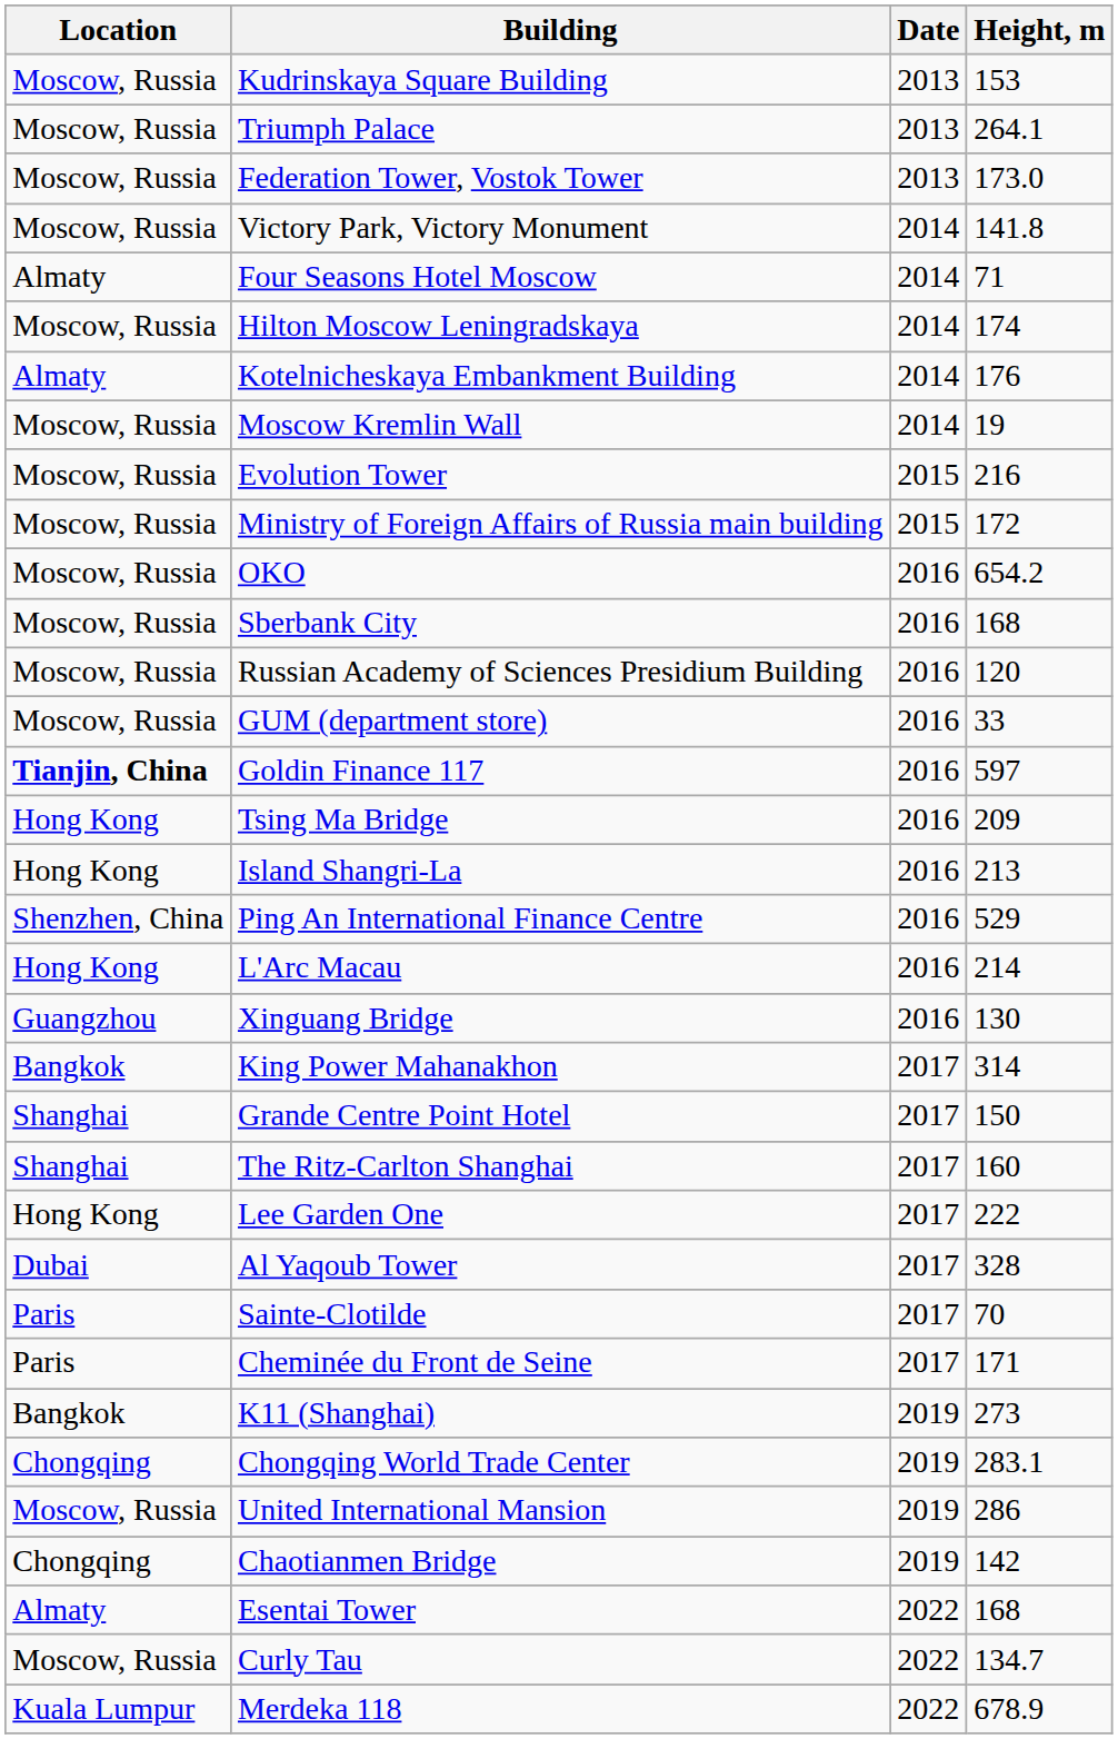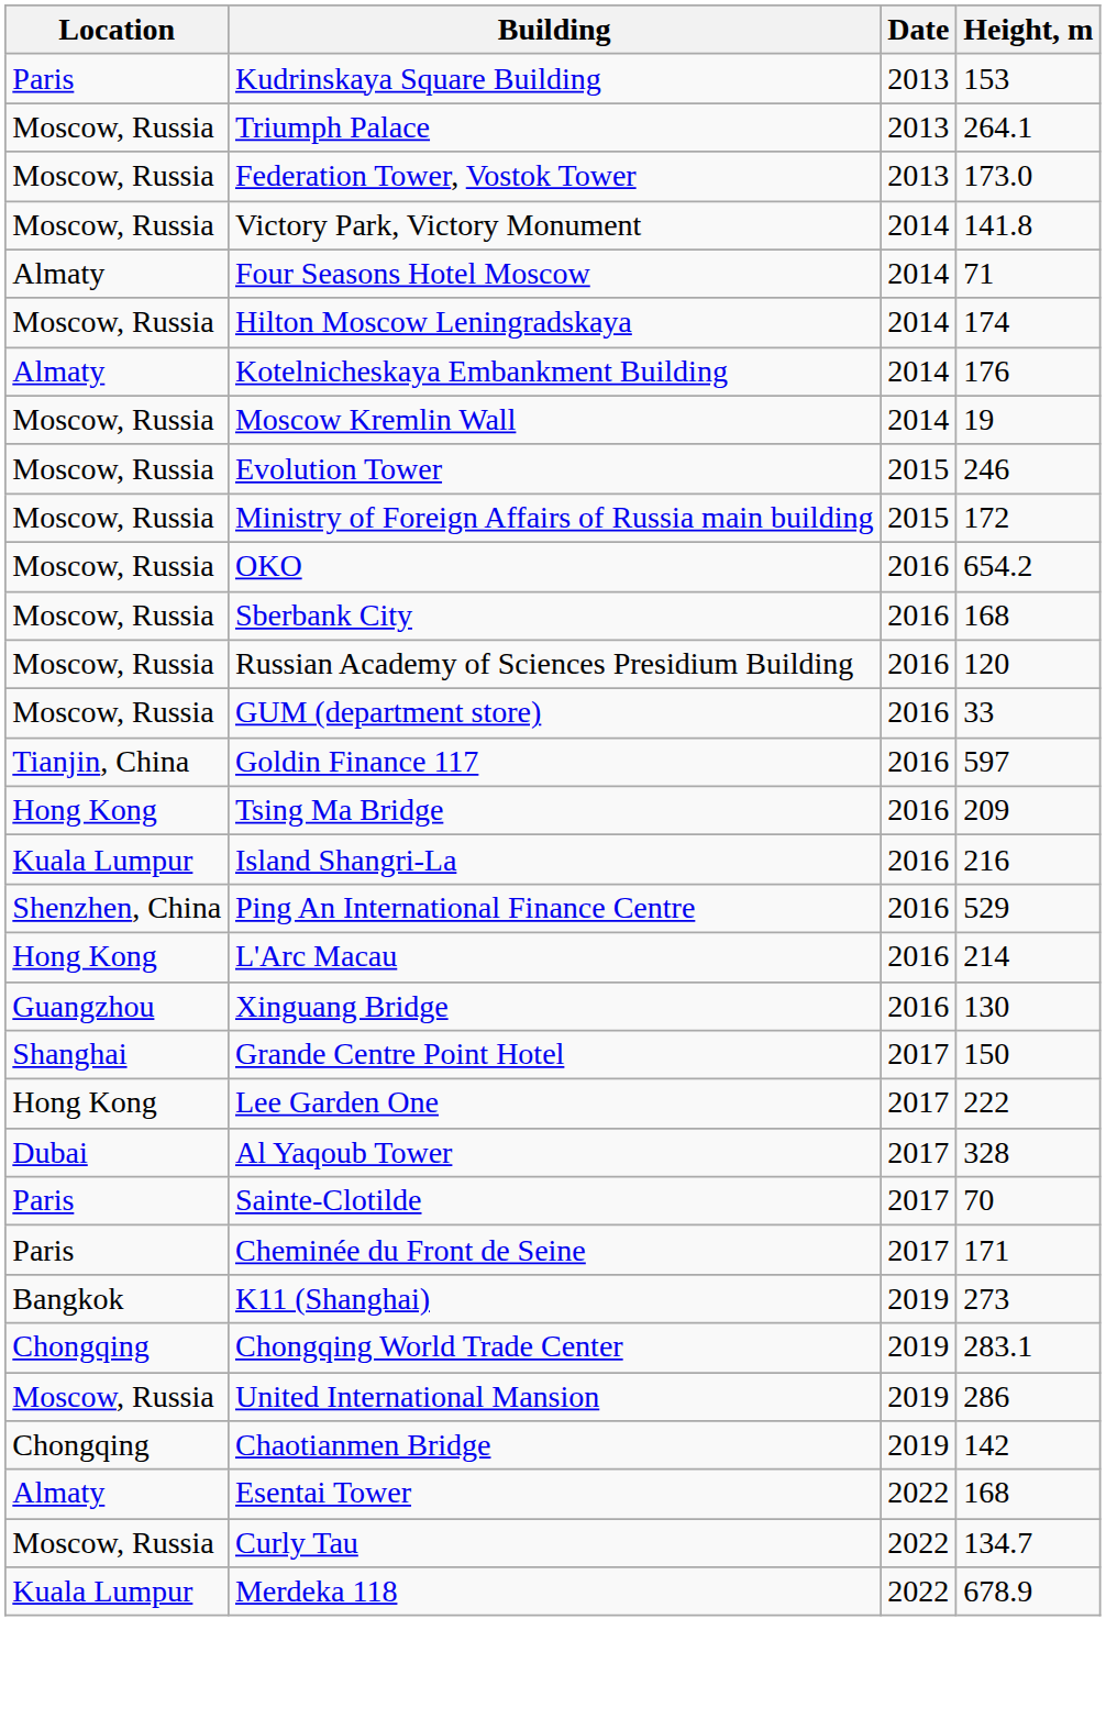 <table class="wikitable sortable">
 <tr>
 <th>Location</th>
 <th>Building</th>
 <th>Date</th>
 <th>Height, m</th>
 </tr>
 <tr>
-<td><a href='#'>Moscow</a>, Russia</td>
+<td><a href='#'>Paris</a></td>
 <td><a href='#'>Kudrinskaya Square Building</a></td>
 <td>2013</td>
 <td>153</td>
 </tr>
 <tr>
 <td>Moscow, Russia</td>
 <td><a href='#'>Triumph Palace</a></td>
 <td>2013</td>
 <td>264.1</td>
 </tr>
 <tr>
 <td>Moscow, Russia</td>
 <td><a href='#'>Federation Tower</a>, <a href='#'>Vostok Tower</a></td>
 <td>2013</td>
 <td>173.0</td>
 </tr>
 <tr>
 <td>Moscow, Russia</td>
 <td>Victory Park, Victory Monument</td>
 <td>2014</td>
 <td>141.8</td>
 </tr>
 <tr>
 <td>Almaty</td>
 <td><a href='#'>Four Seasons Hotel Moscow</a></td>
 <td>2014</td>
 <td>71</td>
 </tr>
 <tr>
 <td>Moscow, Russia</td>
 <td><a href='#'>Hilton Moscow Leningradskaya</a></td>
 <td>2014</td>
 <td>174</td>
 </tr>
 <tr>
 <td><a href='#'>Almaty</a></td>
 <td><a href='#'>Kotelnicheskaya Embankment Building</a></td>
 <td>2014</td>
 <td>176</td>
 </tr>
 <tr>
 <td>Moscow, Russia</td>
 <td><a href='#'>Moscow Kremlin Wall</a></td>
 <td>2014</td>
 <td>19</td>
 </tr>
 <tr>
 <td>Moscow, Russia</td>
 <td><a href='#'>Evolution Tower</a></td>
 <td>2015</td>
-<td>216</td>
+<td>246</td>
 </tr>
 <tr>
 <td>Moscow, Russia</td>
 <td><a href='#'>Ministry of Foreign Affairs of Russia main building</a></td>
 <td>2015</td>
 <td>172</td>
 </tr>
 <tr>
 <td>Moscow, Russia</td>
 <td><a href='#'>OKO</a></td>
 <td>2016</td>
 <td>654.2</td>
 </tr>
 <tr>
 <td>Moscow, Russia</td>
 <td><a href='#'>Sberbank City</a></td>
 <td>2016</td>
 <td>168</td>
 </tr>
 <tr>
 <td>Moscow, Russia</td>
 <td>Russian Academy of Sciences Presidium Building</td>
 <td>2016</td>
 <td>120</td>
 </tr>
 <tr>
 <td>Moscow, Russia</td>
 <td><a href='#'>GUM (department store)</a></td>
 <td>2016</td>
 <td>33</td>
 </tr>
 <tr>
-<td><strong><a href='#'>Tianjin</a>, China</strong></td>
+<td><a href='#'>Tianjin</a>, China</td>
 <td><a href='#'>Goldin Finance 117</a></td>
 <td>2016</td>
 <td>597</td>
 </tr>
 <tr>
 <td><a href='#'>Hong Kong</a></td>
 <td><a href='#'>Tsing Ma Bridge</a></td>
 <td>2016</td>
 <td>209</td>
 </tr>
 <tr>
-<td>Hong Kong</td>
+<td><a href='#'>Kuala Lumpur</a></td>
 <td><a href='#'>Island Shangri-La</a></td>
 <td>2016</td>
-<td>213</td>
+<td>216</td>
 </tr>
 <tr>
 <td><a href='#'>Shenzhen</a>, China</td>
 <td><a href='#'>Ping An International Finance Centre</a></td>
 <td>2016</td>
 <td>529</td>
 </tr>
 <tr>
 <td><a href='#'>Hong Kong</a></td>
 <td><a href='#'>L'Arc Macau</a></td>
 <td>2016</td>
 <td>214</td>
 </tr>
 <tr>
 <td><a href='#'>Guangzhou</a></td>
 <td><a href='#'>Xinguang Bridge</a></td>
 <td>2016</td>
 <td>130</td>
 </tr>
 <tr>
-<td><a href='#'>Bangkok</a></td>
-<td><a href='#'>King Power Mahanakhon</a></td>
-<td>2017</td>
-<td>314</td>
-</tr>
-<tr>
 <td><a href='#'>Shanghai</a></td>
 <td><a href='#'>Grande Centre Point Hotel</a></td>
 <td>2017</td>
 <td>150</td>
-</tr>
-<tr>
-<td><a href='#'>Shanghai</a></td>
-<td><a href='#'>The Ritz-Carlton Shanghai</a></td>
-<td>2017</td>
-<td>160</td>
 </tr>
 <tr>
 <td>Hong Kong</td>
 <td><a href='#'>Lee Garden One</a></td>
 <td>2017</td>
 <td>222</td>
 </tr>
 <tr>
 <td><a href='#'>Dubai</a></td>
 <td><a href='#'>Al Yaqoub Tower</a></td>
 <td>2017</td>
 <td>328</td>
 </tr>
 <tr>
 <td><a href='#'>Paris</a></td>
 <td><a href='#'>Sainte-Clotilde</a></td>
 <td>2017</td>
 <td>70</td>
 </tr>
 <tr>
 <td>Paris</td>
 <td><a href='#'>Cheminée du Front de Seine</a></td>
 <td>2017</td>
 <td>171</td>
 </tr>
 <tr>
 <td>Bangkok</td>
 <td><a href='#'>K11 (Shanghai)</a></td>
 <td>2019</td>
 <td>273</td>
 </tr>
 <tr>
 <td><a href='#'>Chongqing</a></td>
 <td><a href='#'>Chongqing World Trade Center</a></td>
 <td>2019</td>
 <td>283.1</td>
 </tr>
 <tr>
 <td><a href='#'>Moscow</a>, Russia</td>
 <td><a href='#'>United International Mansion</a></td>
 <td>2019</td>
 <td>286</td>
 </tr>
 <tr>
 <td>Chongqing</td>
 <td><a href='#'>Chaotianmen Bridge</a></td>
 <td>2019</td>
 <td>142</td>
 </tr>
 <tr>
 <td><a href='#'>Almaty</a></td>
 <td><a href='#'>Esentai Tower</a></td>
 <td>2022</td>
 <td>168</td>
 </tr>
 <tr>
 <td>Moscow, Russia</td>
 <td><a href='#'>Curly Tau</a></td>
 <td>2022</td>
 <td>134.7</td>
 </tr>
 <tr>
 <td><a href='#'>Kuala Lumpur</a></td>
 <td><a href='#'>Merdeka 118</a></td>
 <td>2022</td>
 <td>678.9</td>
 </tr>
 </table>
